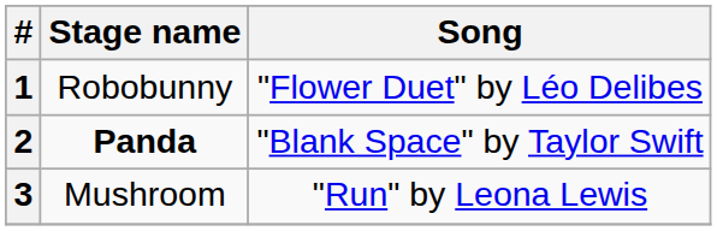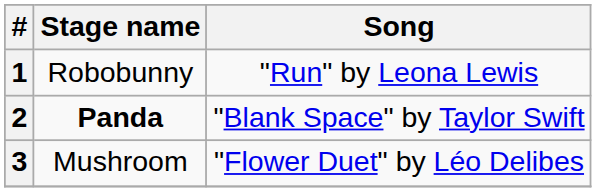 <table class="wikitable plainrowheaders" style="text-align: center;">
 <tr>
 <th>#</th>
 <th>Stage name</th>
 <th>Song</th>
 </tr>
 <tr>
 <th>1</th>
 <td>Robobunny</td>
-<td>"<a href='#'>Flower Duet</a>" by <a href='#'>Léo Delibes</a></td>
+<td>"<a href='#'>Run</a>" by <a href='#'>Leona Lewis</a></td>
 </tr>
 <tr>
 <th>2</th>
 <td><strong>Panda</strong></td>
 <td>"<a href='#'>Blank Space</a>" by <a href='#'>Taylor Swift</a></td>
 </tr>
 <tr>
 <th>3</th>
 <td>Mushroom</td>
-<td>"<a href='#'>Run</a>" by <a href='#'>Leona Lewis</a></td>
+<td>"<a href='#'>Flower Duet</a>" by <a href='#'>Léo Delibes</a></td>
 </tr>
 <tr>
 </tr>
 </table>
